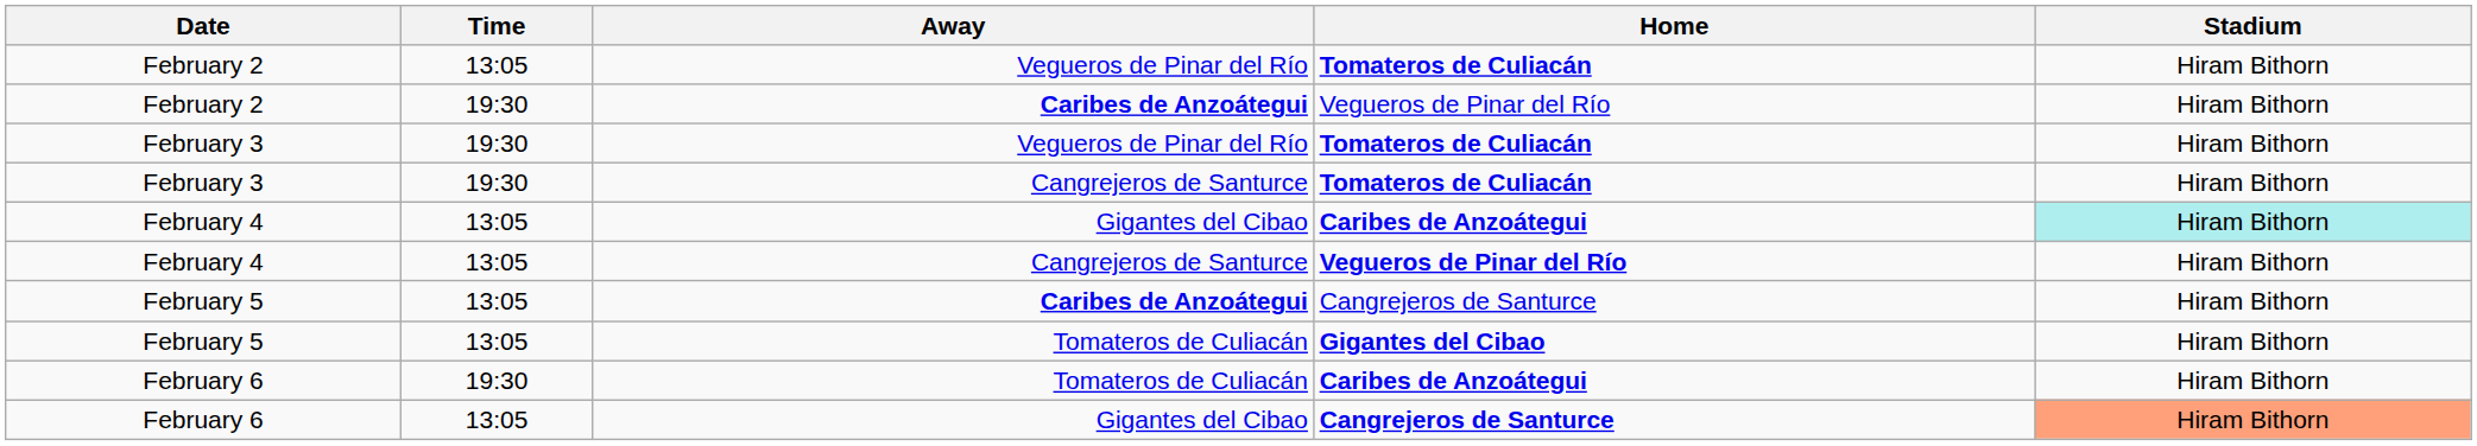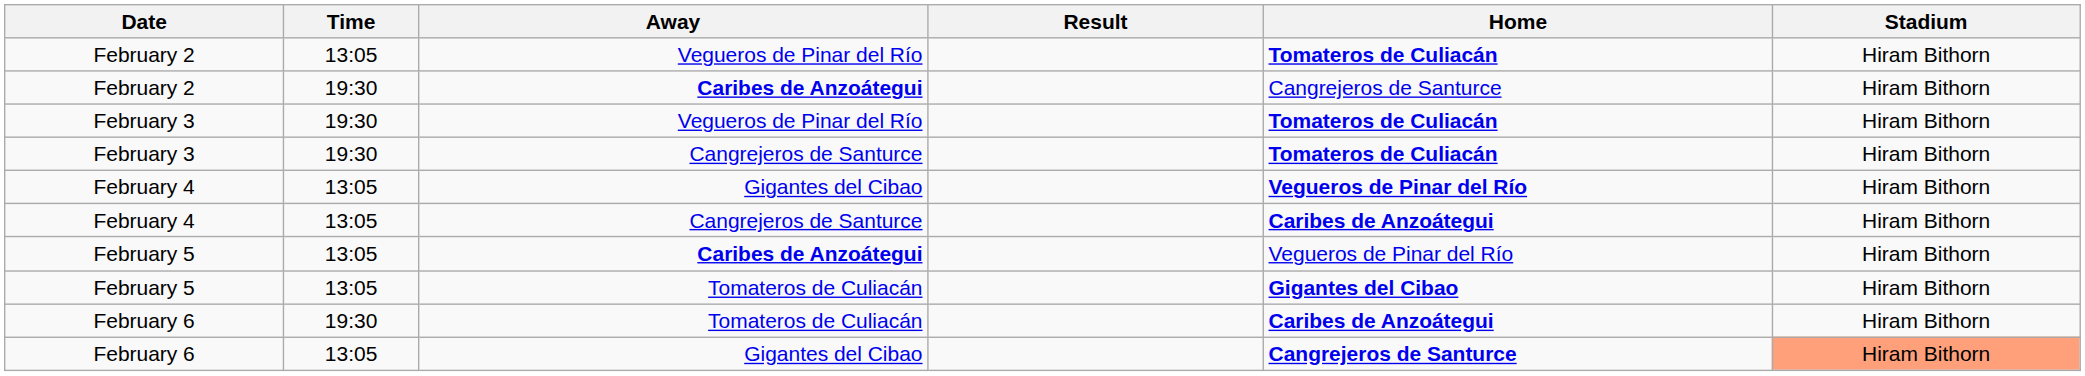 <table class="wikitable" style="font-size:95%; text-align: center; width: 95%;">
 <tr>
 <th width="90">Date</th>
 <th width="40">Time</th>
 <th width="170">Away</th>
+<th width="110">Result</th>
 <th width="170">Home</th>
 <th width="100">Stadium</th>
 </tr>
 <tr align=center>
 <td>February 2</td>
 <td>13:05</td>
 <td align=right><a href='#'>Vegueros de Pinar del Río</a> </td>
+<td></td>
 <td align=left> <strong><a href='#'>Tomateros de Culiacán</a></strong></td>
 <td>Hiram Bithorn</td>
 </tr>
 <tr align=center>
 <td>February 2</td>
 <td>19:30</td>
 <td align="right"><strong><a href='#'>Caribes de Anzoátegui</a></strong> </td>
-<td align="left"> <a href='#'>Vegueros de Pinar del Río</a></td>
+<td></td>
+<td align=left> <a href='#'>Cangrejeros de Santurce</a></td>
 <td>Hiram Bithorn</td>
 </tr>
 <tr align=center>
 <td>February 3</td>
 <td>19:30</td>
 <td align=right><a href='#'>Vegueros de Pinar del Río</a> </td>
+<td></td>
 <td align=left> <strong><a href='#'>Tomateros de Culiacán</a></strong></td>
 <td>Hiram Bithorn</td>
 </tr>
 <tr align=center>
 <td>February 3</td>
 <td>19:30</td>
 <td align="right"><a href='#'>Cangrejeros de Santurce</a> </td>
+<td></td>
 <td align=left> <strong><a href='#'>Tomateros de Culiacán</a></strong></td>
 <td>Hiram Bithorn</td>
 </tr>
 <tr align=center>
 <td>February 4</td>
 <td>13:05</td>
 <td align="right"><a href='#'>Gigantes del Cibao</a> </td>
-<td align="left"> <strong><a href='#'>Caribes de Anzoátegui</a></strong></td>
-<td style="background: paleturquoise;">Hiram Bithorn</td>
+<td></td>
+<td align=left> <strong><a href='#'>Vegueros de Pinar del Río</a></strong></td>
+<td>Hiram Bithorn</td>
 </tr>
 <tr align=center>
 <td>February 4</td>
 <td>13:05</td>
 <td align=right><a href='#'>Cangrejeros de Santurce</a> </td>
-<td align=left> <strong><a href='#'>Vegueros de Pinar del Río</a></strong></td>
+<td></td>
+<td align="left"> <strong><a href='#'>Caribes de Anzoátegui</a></strong></td>
 <td>Hiram Bithorn</td>
 </tr>
 <tr align=center>
 <td>February 5</td>
 <td>13:05</td>
 <td align=right><strong><a href='#'>Caribes de Anzoátegui</a></strong> </td>
-<td align=left> <a href='#'>Cangrejeros de Santurce</a></td>
+<td></td>
+<td align="left"> <a href='#'>Vegueros de Pinar del Río</a></td>
 <td>Hiram Bithorn</td>
 </tr>
 <tr align=center>
 <td>February 5</td>
 <td>13:05</td>
 <td align=right><a href='#'>Tomateros de Culiacán</a> </td>
+<td></td>
 <td align=left> <strong><a href='#'>Gigantes del Cibao</a></strong></td>
 <td>Hiram Bithorn</td>
 </tr>
 <tr align=center>
 <td>February 6</td>
 <td>19:30</td>
 <td align=right><a href='#'>Tomateros de Culiacán</a> </td>
+<td></td>
 <td align=left> <strong><a href='#'>Caribes de Anzoátegui</a></strong></td>
 <td>Hiram Bithorn</td>
 </tr>
 <tr align=center>
 <td>February 6</td>
 <td>13:05</td>
 <td align=right><a href='#'>Gigantes del Cibao</a> </td>
+<td></td>
 <td align=left> <strong><a href='#'>Cangrejeros de Santurce</a></strong></td>
 <td style="background: lightsalmon;">Hiram Bithorn</td>
 </tr>
 </table>
